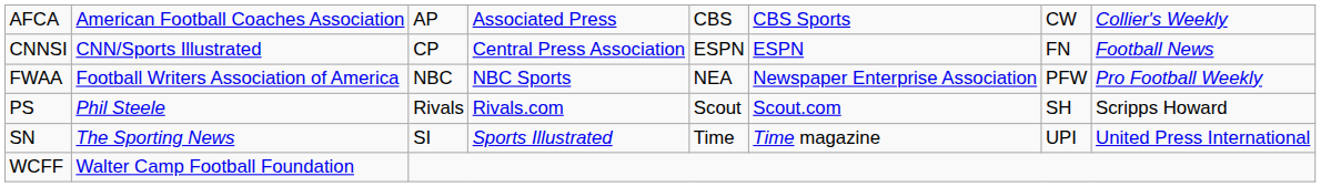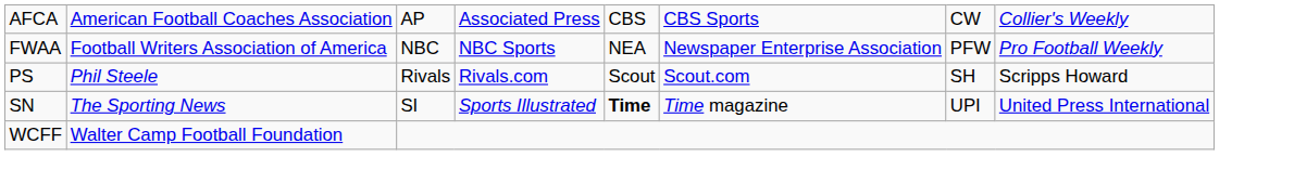 <table class="wikitable">
 <tr>
 <td>AFCA</td>
 <td><a href='#'>American Football Coaches Association</a></td>
 <td>AP</td>
 <td><a href='#'>Associated Press</a></td>
 <td>CBS</td>
 <td><a href='#'>CBS Sports</a></td>
 <td>CW</td>
 <td><em><a href='#'>Collier's Weekly</a></em></td>
-</tr>
-<tr>
-<td>CNNSI</td>
-<td><a href='#'>CNN/Sports Illustrated</a></td>
-<td>CP</td>
-<td><a href='#'>Central Press Association</a></td>
-<td>ESPN</td>
-<td><a href='#'>ESPN</a></td>
-<td>FN</td>
-<td><em><a href='#'>Football News</a></em></td>
 </tr>
 <tr>
 <td>FWAA</td>
 <td><a href='#'>Football Writers Association of America</a></td>
 <td>NBC</td>
 <td><a href='#'>NBC Sports</a></td>
 <td>NEA</td>
 <td><a href='#'>Newspaper Enterprise Association</a></td>
 <td>PFW</td>
 <td><em><a href='#'>Pro Football Weekly</a></em></td>
 </tr>
 <tr>
 <td>PS</td>
 <td><em><a href='#'>Phil Steele</a></em></td>
 <td>Rivals</td>
 <td><a href='#'>Rivals.com</a></td>
 <td>Scout</td>
 <td><a href='#'>Scout.com</a></td>
 <td>SH</td>
 <td>Scripps Howard</td>
 </tr>
 <tr>
 <td>SN</td>
 <td><em><a href='#'>The Sporting News</a></em></td>
 <td>SI</td>
 <td><em><a href='#'>Sports Illustrated</a></em></td>
-<td>Time</td>
+<td><strong>Time</strong></td>
 <td><em><a href='#'>Time</a></em> magazine</td>
 <td>UPI</td>
 <td><a href='#'>United Press International</a></td>
 </tr>
 <tr>
 <td>WCFF</td>
 <td><a href='#'>Walter Camp Football Foundation</a></td>
 </tr>
 </table>
